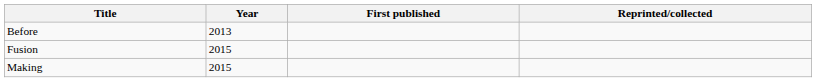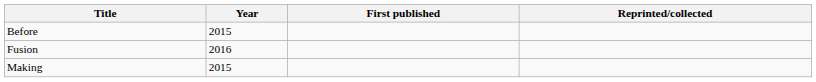 <table class='wikitable sortable' width='90%'>
 <tr>
 <th width=25%>Title</th>
 <th>Year</th>
 <th>First published</th>
 <th>Reprinted/collected</th>
 </tr>
 <tr>
 <td>Before</td>
-<td>2013</td>
+<td>2015</td>
 <td></td>
 <td></td>
 </tr>
 <tr>
 <td>Fusion</td>
-<td>2015</td>
+<td>2016</td>
 <td></td>
 <td></td>
 </tr>
 <tr>
 <td>Making</td>
 <td>2015</td>
 <td></td>
 <td></td>
 </tr>
 </table>
